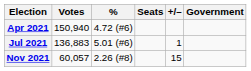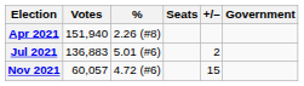 <table class="wikitable" style="text-align:right">
 <tr>
 <th>Election</th>
 <th>Votes</th>
 <th>%</th>
 <th>Seats</th>
 <th>+/–</th>
 <th>Government</th>
 </tr>
 <tr>
 <th><a href='#'>Apr 2021</a></th>
-<td>150,940</td>
-<td>4.72 (#6)</td>
+<td>151,940</td>
+<td>2.26 (#8)</td>
 <td></td>
 <td></td>
 <td></td>
 </tr>
 <tr>
 <th><a href='#'>Jul 2021</a></th>
 <td>136,883</td>
 <td>5.01 (#6)</td>
 <td></td>
-<td> 1</td>
+<td> 2</td>
 <td></td>
 </tr>
 <tr>
 <th><a href='#'>Nov 2021</a></th>
 <td>60,057</td>
-<td>2.26 (#8)</td>
+<td>4.72 (#6)</td>
 <td></td>
 <td> 15</td>
 <td></td>
 </tr>
 </table>
